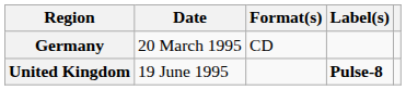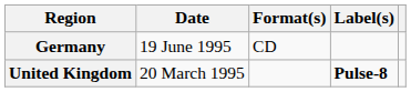 <table class="wikitable plainrowheaders">
 <tr>
 <th scope="col">Region</th>
 <th scope="col">Date</th>
 <th scope="col">Format(s)</th>
 <th scope="col">Label(s)</th>
 <th scope="col"></th>
 </tr>
 <tr>
 <th scope="row">Germany</th>
-<td>20 March 1995</td>
+<td>19 June 1995</td>
 <td>CD</td>
 <td></td>
 <td></td>
 </tr>
 <tr>
 <th scope="row">United Kingdom</th>
-<td>19 June 1995</td>
+<td>20 March 1995</td>
 <td></td>
 <td><strong>Pulse-8</strong></td>
 <td></td>
 </tr>
 </table>
